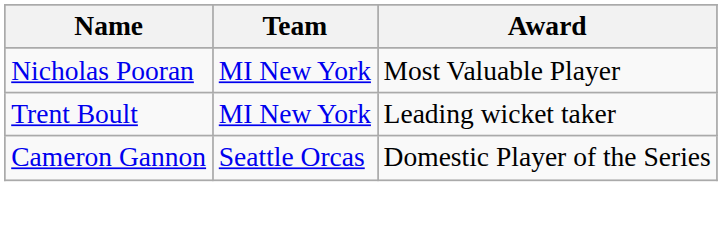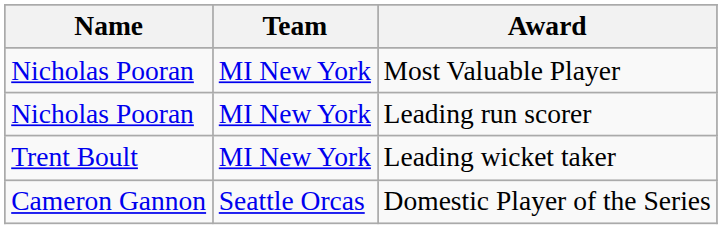 <table class="wikitable">
 <tr>
 <th scope="col">Name</th>
 <th scope="col">Team</th>
 <th scope="col">Award</th>
 </tr>
 <tr>
 <td><a href='#'>Nicholas Pooran</a></td>
 <td><a href='#'>MI New York</a></td>
 <td scope="row">Most Valuable Player</td>
 </tr>
 <tr>
+<td><a href='#'>Nicholas Pooran</a></td>
+<td><a href='#'>MI New York</a></td>
+<td scope="row">Leading run scorer</td>
+</tr>
+<tr>
 <td><a href='#'>Trent Boult</a></td>
 <td><a href='#'>MI New York</a></td>
 <td scope="row">Leading wicket taker</td>
 </tr>
 <tr>
 <td><a href='#'>Cameron Gannon</a></td>
 <td><a href='#'>Seattle Orcas</a></td>
 <td scope="row">Domestic Player of the Series</td>
 </tr>
 </table>
